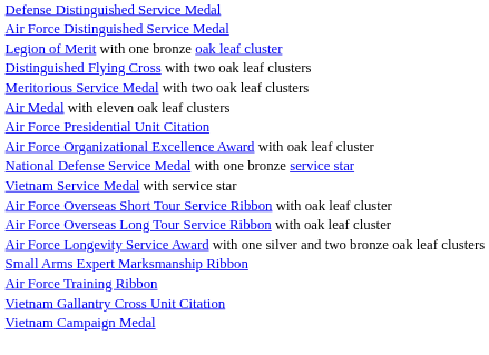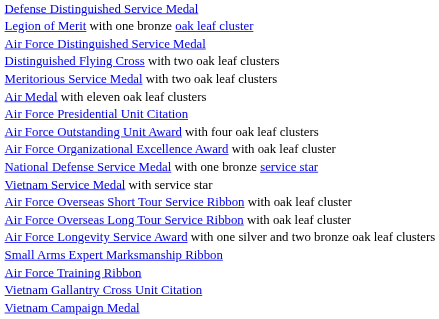 <table>
 <tr>
 <td></td>
 <td><a href='#'>Defense Distinguished Service Medal</a></td>
 </tr>
 <tr>
 <td></td>
-<td><a href='#'>Air Force Distinguished Service Medal</a></td>
+<td><a href='#'>Legion of Merit</a> with one bronze <a href='#'>oak leaf cluster</a></td>
 </tr>
 <tr>
 <td></td>
-<td><a href='#'>Legion of Merit</a> with one bronze <a href='#'>oak leaf cluster</a></td>
+<td><a href='#'>Air Force Distinguished Service Medal</a></td>
 </tr>
 <tr>
 <td></td>
 <td><a href='#'>Distinguished Flying Cross</a> with two oak leaf clusters</td>
 </tr>
 <tr>
 <td></td>
 <td><a href='#'>Meritorious Service Medal</a> with two oak leaf clusters</td>
 </tr>
 <tr>
 <td></td>
 <td><a href='#'>Air Medal</a> with eleven oak leaf clusters</td>
 </tr>
 <tr>
 <td></td>
 <td><a href='#'>Air Force Presidential Unit Citation</a></td>
+</tr>
+<tr>
+<td></td>
+<td><a href='#'>Air Force Outstanding Unit Award</a> with four oak leaf clusters</td>
 </tr>
 <tr>
 <td></td>
 <td><a href='#'>Air Force Organizational Excellence Award</a> with oak leaf cluster</td>
 </tr>
 <tr>
 <td></td>
 <td><a href='#'>National Defense Service Medal</a> with one bronze <a href='#'>service star</a></td>
 </tr>
 <tr>
 <td></td>
 <td><a href='#'>Vietnam Service Medal</a> with service star</td>
 </tr>
 <tr>
 <td></td>
 <td><a href='#'>Air Force Overseas Short Tour Service Ribbon</a> with oak leaf cluster</td>
 </tr>
 <tr>
 <td></td>
 <td><a href='#'>Air Force Overseas Long Tour Service Ribbon</a> with oak leaf cluster</td>
 </tr>
 <tr>
 <td></td>
 <td><a href='#'>Air Force Longevity Service Award</a> with one silver and two bronze oak leaf clusters</td>
 </tr>
 <tr>
 <td></td>
 <td><a href='#'>Small Arms Expert Marksmanship Ribbon</a></td>
 </tr>
 <tr>
 <td></td>
 <td><a href='#'>Air Force Training Ribbon</a></td>
 </tr>
 <tr>
 <td></td>
 <td><a href='#'>Vietnam Gallantry Cross Unit Citation</a></td>
 </tr>
 <tr>
 <td></td>
 <td><a href='#'>Vietnam Campaign Medal</a></td>
 </tr>
 </table>
